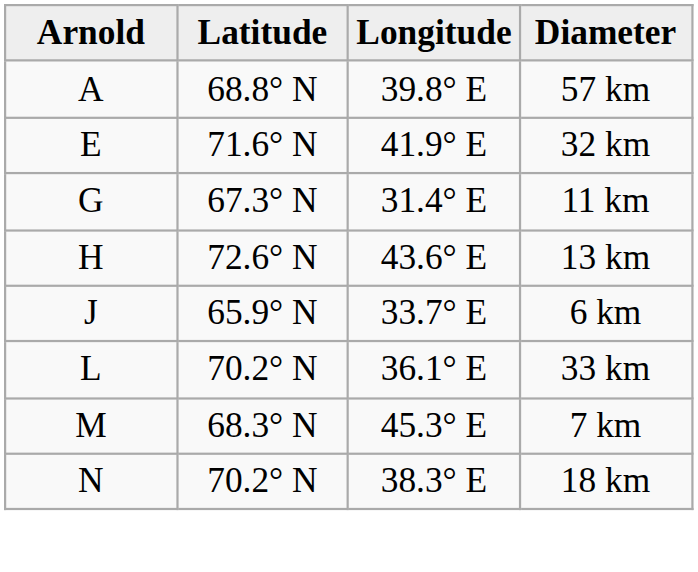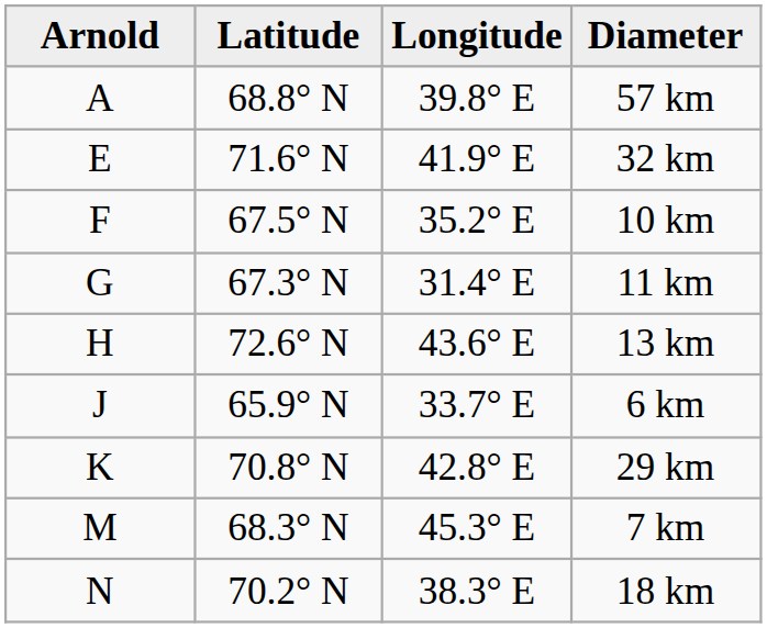 <table class="wikitable">
 <tr>
 <th width="25%" style="background:#eeeeee;">Arnold</th>
 <th width="25%" style="background:#eeeeee;">Latitude</th>
 <th width="25%" style="background:#eeeeee;">Longitude</th>
 <th width="25%" style="background:#eeeeee;">Diameter</th>
 </tr>
 <tr>
 <td align="center">A</td>
 <td align="center">68.8° N</td>
 <td align="center">39.8° E</td>
 <td align="center">57 km</td>
 </tr>
 <tr>
 <td align="center">E</td>
 <td align="center">71.6° N</td>
 <td align="center">41.9° E</td>
 <td align="center">32 km</td>
 </tr>
 <tr>
+<td align="center">F</td>
+<td align="center">67.5° N</td>
+<td align="center">35.2° E</td>
+<td align="center">10 km</td>
+</tr>
+<tr>
 <td align="center">G</td>
 <td align="center">67.3° N</td>
 <td align="center">31.4° E</td>
 <td align="center">11 km</td>
 </tr>
 <tr>
 <td align="center">H</td>
 <td align="center">72.6° N</td>
 <td align="center">43.6° E</td>
 <td align="center">13 km</td>
 </tr>
 <tr>
 <td align="center">J</td>
 <td align="center">65.9° N</td>
 <td align="center">33.7° E</td>
 <td align="center">6 km</td>
 </tr>
 <tr>
-<td align="center">L</td>
-<td align="center">70.2° N</td>
-<td align="center">36.1° E</td>
-<td align="center">33 km</td>
+<td align="center">K</td>
+<td align="center">70.8° N</td>
+<td align="center">42.8° E</td>
+<td align="center">29 km</td>
 </tr>
 <tr>
 <td align="center">M</td>
 <td align="center">68.3° N</td>
 <td align="center">45.3° E</td>
 <td align="center">7 km</td>
 </tr>
 <tr>
 <td align="center">N</td>
 <td align="center">70.2° N</td>
 <td align="center">38.3° E</td>
 <td align="center">18 km</td>
 </tr>
 </table>
